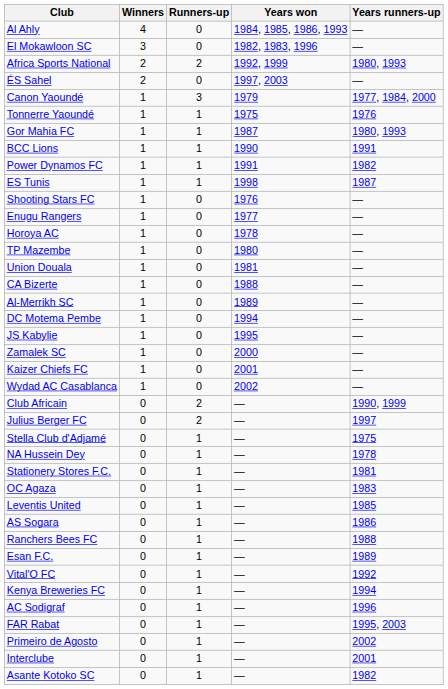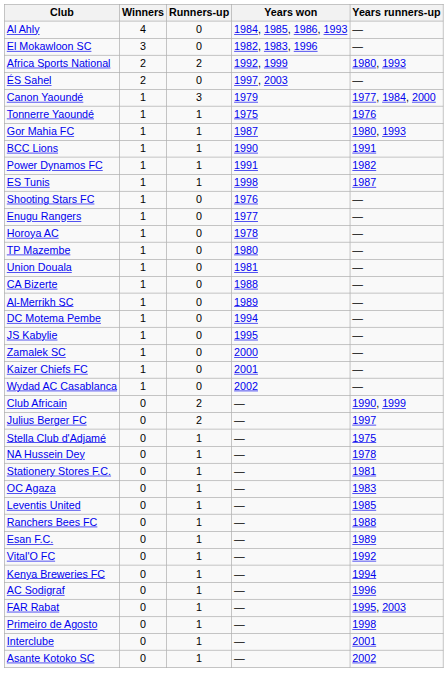 <table class="wikitable sortable">
 <tr>
 <th>Club</th>
 <th>Winners</th>
 <th>Runners-up</th>
 <th>Years won</th>
 <th>Years runners-up</th>
 </tr>
 <tr>
 <td> <a href='#'>Al Ahly</a></td>
 <td align=center>4</td>
 <td align=center>0</td>
 <td><a href='#'>1984</a>, <a href='#'>1985</a>, <a href='#'>1986</a>, <a href='#'>1993</a></td>
 <td>—</td>
 </tr>
 <tr>
 <td> <a href='#'>El Mokawloon SC</a></td>
 <td align=center>3</td>
 <td align=center>0</td>
 <td><a href='#'>1982</a>, <a href='#'>1983</a>, <a href='#'>1996</a></td>
 <td>—</td>
 </tr>
 <tr>
 <td> <a href='#'>Africa Sports National</a></td>
 <td align=center>2</td>
 <td align=center>2</td>
 <td><a href='#'>1992</a>, <a href='#'>1999</a></td>
 <td><a href='#'>1980</a>, <a href='#'>1993</a></td>
 </tr>
 <tr>
 <td> <a href='#'>ÉS Sahel</a></td>
 <td align=center>2</td>
 <td align=center>0</td>
 <td><a href='#'>1997</a>, <a href='#'>2003</a></td>
 <td>—</td>
 </tr>
 <tr>
 <td> <a href='#'>Canon Yaoundé</a></td>
 <td align=center>1</td>
 <td align=center>3</td>
 <td><a href='#'>1979</a></td>
 <td><a href='#'>1977</a>, <a href='#'>1984</a>, <a href='#'>2000</a></td>
 </tr>
 <tr>
 <td> <a href='#'>Tonnerre Yaoundé</a></td>
 <td align=center>1</td>
 <td align=center>1</td>
 <td><a href='#'>1975</a></td>
 <td><a href='#'>1976</a></td>
 </tr>
 <tr>
 <td> <a href='#'>Gor Mahia FC</a></td>
 <td align=center>1</td>
 <td align=center>1</td>
 <td><a href='#'>1987</a></td>
 <td><a href='#'>1980</a>, <a href='#'>1993</a></td>
 </tr>
 <tr>
 <td> <a href='#'>BCC Lions</a></td>
 <td align=center>1</td>
 <td align=center>1</td>
 <td><a href='#'>1990</a></td>
 <td><a href='#'>1991</a></td>
 </tr>
 <tr>
 <td> <a href='#'>Power Dynamos FC</a></td>
 <td align=center>1</td>
 <td align=center>1</td>
 <td><a href='#'>1991</a></td>
 <td><a href='#'>1982</a></td>
 </tr>
 <tr>
 <td> <a href='#'>ES Tunis</a></td>
 <td align=center>1</td>
 <td align=center>1</td>
 <td><a href='#'>1998</a></td>
 <td><a href='#'>1987</a></td>
 </tr>
 <tr>
 <td> <a href='#'>Shooting Stars FC</a></td>
 <td align=center>1</td>
 <td align=center>0</td>
 <td><a href='#'>1976</a></td>
 <td>—</td>
 </tr>
 <tr>
 <td> <a href='#'>Enugu Rangers</a></td>
 <td align=center>1</td>
 <td align=center>0</td>
 <td><a href='#'>1977</a></td>
 <td>—</td>
 </tr>
 <tr>
 <td> <a href='#'>Horoya AC</a></td>
 <td align=center>1</td>
 <td align=center>0</td>
 <td><a href='#'>1978</a></td>
 <td>—</td>
 </tr>
 <tr>
 <td> <a href='#'>TP Mazembe</a></td>
 <td align=center>1</td>
 <td align=center>0</td>
 <td><a href='#'>1980</a></td>
 <td>—</td>
 </tr>
 <tr>
 <td> <a href='#'>Union Douala</a></td>
 <td align=center>1</td>
 <td align=center>0</td>
 <td><a href='#'>1981</a></td>
 <td>—</td>
 </tr>
 <tr>
 <td> <a href='#'>CA Bizerte</a></td>
 <td align=center>1</td>
 <td align=center>0</td>
 <td><a href='#'>1988</a></td>
 <td>—</td>
 </tr>
 <tr>
 <td> <a href='#'>Al-Merrikh SC</a></td>
 <td align=center>1</td>
 <td align=center>0</td>
 <td><a href='#'>1989</a></td>
 <td>—</td>
 </tr>
 <tr>
 <td> <a href='#'>DC Motema Pembe</a></td>
 <td align=center>1</td>
 <td align=center>0</td>
 <td><a href='#'>1994</a></td>
 <td>—</td>
 </tr>
 <tr>
 <td> <a href='#'>JS Kabylie</a></td>
 <td align=center>1</td>
 <td align=center>0</td>
 <td><a href='#'>1995</a></td>
 <td>—</td>
 </tr>
 <tr>
 <td> <a href='#'>Zamalek SC</a></td>
 <td align=center>1</td>
 <td align=center>0</td>
 <td><a href='#'>2000</a></td>
 <td>—</td>
 </tr>
 <tr>
 <td> <a href='#'>Kaizer Chiefs FC</a></td>
 <td align=center>1</td>
 <td align=center>0</td>
 <td><a href='#'>2001</a></td>
 <td>—</td>
 </tr>
 <tr>
 <td> <a href='#'>Wydad AC Casablanca</a></td>
 <td align=center>1</td>
 <td align=center>0</td>
 <td><a href='#'>2002</a></td>
 <td>—</td>
 </tr>
 <tr>
 <td> <a href='#'>Club Africain</a></td>
 <td align=center>0</td>
 <td align=center>2</td>
 <td>—</td>
 <td><a href='#'>1990</a>, <a href='#'>1999</a></td>
 </tr>
 <tr>
 <td> <a href='#'>Julius Berger FC</a></td>
 <td align=center>0</td>
 <td align=center>2</td>
 <td>—</td>
 <td><a href='#'>1997</a></td>
 </tr>
 <tr>
 <td> <a href='#'>Stella Club d'Adjamé</a></td>
 <td align=center>0</td>
 <td align=center>1</td>
 <td>—</td>
 <td><a href='#'>1975</a></td>
 </tr>
 <tr>
 <td> <a href='#'>NA Hussein Dey</a></td>
 <td align=center>0</td>
 <td align=center>1</td>
 <td>—</td>
 <td><a href='#'>1978</a></td>
 </tr>
 <tr>
 <td> <a href='#'>Stationery Stores F.C.</a></td>
 <td align=center>0</td>
 <td align=center>1</td>
 <td>—</td>
 <td><a href='#'>1981</a></td>
 </tr>
 <tr>
 <td> <a href='#'>OC Agaza</a></td>
 <td align=center>0</td>
 <td align=center>1</td>
 <td>—</td>
 <td><a href='#'>1983</a></td>
 </tr>
 <tr>
 <td> <a href='#'>Leventis United</a></td>
 <td align=center>0</td>
 <td align=center>1</td>
 <td>—</td>
 <td><a href='#'>1985</a></td>
 </tr>
 <tr>
-<td> <a href='#'>AS Sogara</a></td>
-<td align=center>0</td>
-<td align=center>1</td>
-<td>—</td>
-<td><a href='#'>1986</a></td>
-</tr>
-<tr>
 <td> <a href='#'>Ranchers Bees FC</a></td>
 <td align=center>0</td>
 <td align=center>1</td>
 <td>—</td>
 <td><a href='#'>1988</a></td>
 </tr>
 <tr>
 <td> <a href='#'>Esan F.C.</a></td>
 <td align=center>0</td>
 <td align=center>1</td>
 <td>—</td>
 <td><a href='#'>1989</a></td>
 </tr>
 <tr>
 <td> <a href='#'>Vital'O FC</a></td>
 <td align=center>0</td>
 <td align=center>1</td>
 <td>—</td>
 <td><a href='#'>1992</a></td>
 </tr>
 <tr>
 <td> <a href='#'>Kenya Breweries FC</a></td>
 <td align=center>0</td>
 <td align=center>1</td>
 <td>—</td>
 <td><a href='#'>1994</a></td>
 </tr>
 <tr>
 <td> <a href='#'>AC Sodigraf</a></td>
 <td align=center>0</td>
 <td align=center>1</td>
 <td>—</td>
 <td><a href='#'>1996</a></td>
 </tr>
 <tr>
 <td> <a href='#'>FAR Rabat</a></td>
 <td align=center>0</td>
 <td align=center>1</td>
 <td>—</td>
 <td><a href='#'>1995</a>, <a href='#'>2003</a></td>
 </tr>
 <tr>
 <td> <a href='#'>Primeiro de Agosto</a></td>
 <td align=center>0</td>
 <td align=center>1</td>
 <td>—</td>
-<td><a href='#'>2002</a></td>
+<td><a href='#'>1998</a></td>
 </tr>
 <tr>
 <td> <a href='#'>Interclube</a></td>
 <td align=center>0</td>
 <td align=center>1</td>
 <td>—</td>
 <td><a href='#'>2001</a></td>
 </tr>
 <tr>
 <td> <a href='#'>Asante Kotoko SC</a></td>
 <td align=center>0</td>
 <td align=center>1</td>
 <td>—</td>
-<td><a href='#'>1982</a></td>
+<td><a href='#'>2002</a></td>
 </tr>
 </table>
